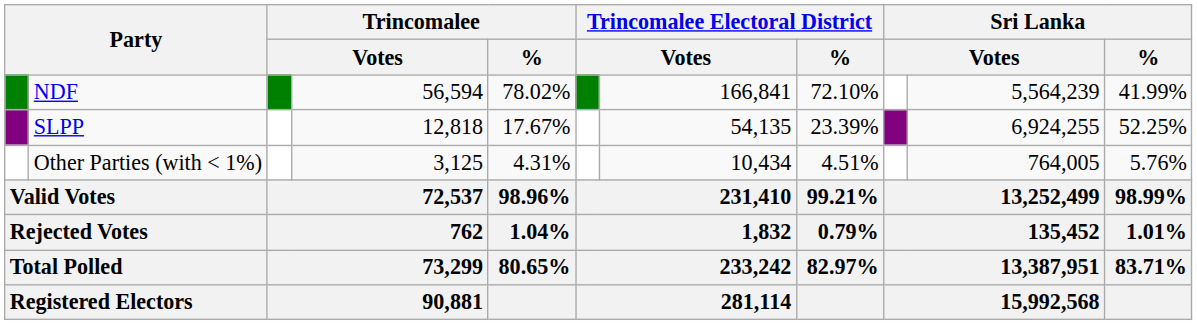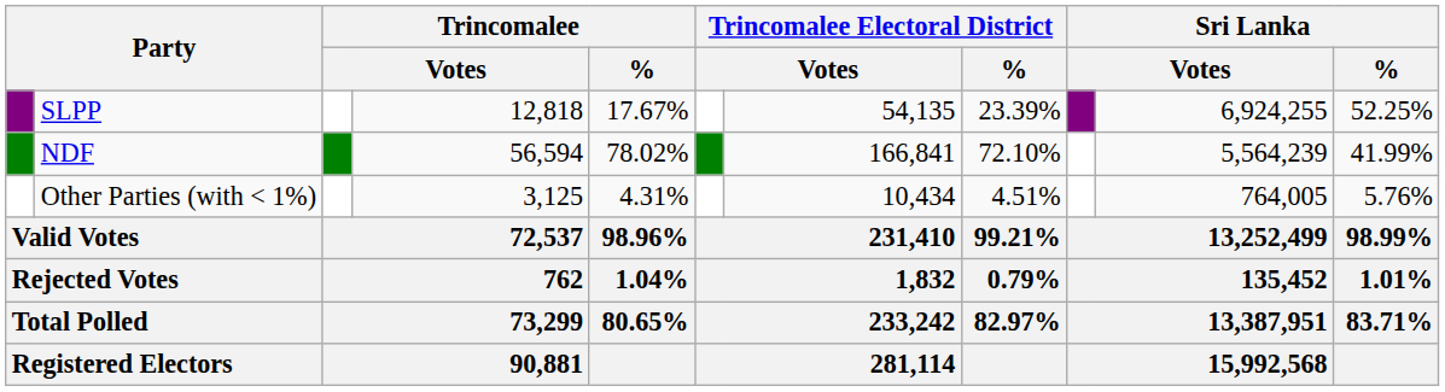 <table class="wikitable">
 <tr>
 <th colspan="2" width="144px"rowspan="2">Party</th>
 <th colspan="3" width="216px">Trincomalee</th>
 <th colspan="3" width="216px"><a href='#'>Trincomalee Electoral District</a></th>
 <th colspan="3" width="216px">Sri Lanka</th>
 </tr>
 <tr>
 <th colspan="2" width="144px">Votes</th>
 <th>%</th>
 <th colspan="2" width="144px">Votes</th>
 <th>%</th>
 <th colspan="2" width="144px">Votes</th>
 <th>%</th>
 </tr>
 <tr>
+<td style="background-color:purple;" width="10px"></td>
+<td style="text-align:left;"><a href='#'>SLPP</a></td>
+<td style="background-color:white;" width="10px"></td>
+<td style="text-align:right;">12,818</td>
+<td style="text-align:right;">17.67%</td>
+<td style="background-color:white;" width="10px"></td>
+<td style="text-align:right;">54,135</td>
+<td style="text-align:right;">23.39%</td>
+<td style="background-color:purple;" width="10px"></td>
+<td style="text-align:right;">6,924,255</td>
+<td style="text-align:right;">52.25%</td>
+</tr>
+<tr>
 <td style="background-color:green;" width="10px"></td>
 <td style="text-align:left;"><a href='#'>NDF</a></td>
 <td style="background-color:green;" width="10px"></td>
 <td style="text-align:right;">56,594</td>
 <td style="text-align:right;">78.02%</td>
 <td style="background-color:green;" width="10px"></td>
 <td style="text-align:right;">166,841</td>
 <td style="text-align:right;">72.10%</td>
 <td style="background-color:white;" width="10px"></td>
 <td style="text-align:right;">5,564,239</td>
 <td style="text-align:right;">41.99%</td>
-</tr>
-<tr>
-<td style="background-color:purple;" width="10px"></td>
-<td style="text-align:left;"><a href='#'>SLPP</a></td>
-<td style="background-color:white;" width="10px"></td>
-<td style="text-align:right;">12,818</td>
-<td style="text-align:right;">17.67%</td>
-<td style="background-color:white;" width="10px"></td>
-<td style="text-align:right;">54,135</td>
-<td style="text-align:right;">23.39%</td>
-<td style="background-color:purple;" width="10px"></td>
-<td style="text-align:right;">6,924,255</td>
-<td style="text-align:right;">52.25%</td>
 </tr>
 <tr>
 <td style="background-color:white;" width="10px"></td>
 <td style="text-align:left;">Other Parties (with < 1%)</td>
 <td style="background-color:white;" width="10px"></td>
 <td style="text-align:right;">3,125</td>
 <td style="text-align:right;">4.31%</td>
 <td style="background-color:white;" width="10px"></td>
 <td style="text-align:right;">10,434</td>
 <td style="text-align:right;">4.51%</td>
 <td style="background-color:white;" width="10px"></td>
 <td style="text-align:right;">764,005</td>
 <td style="text-align:right;">5.76%</td>
 </tr>
 <tr>
 <th colspan="2" width="144px"style="text-align:left;">Valid Votes</th>
 <th style="text-align:right;"colspan="2" width="144px">72,537</th>
 <th style="text-align:right;">98.96%</th>
 <th style="text-align:right;"colspan="2" width="144px">231,410</th>
 <th style="text-align:right;">99.21%</th>
 <th style="text-align:right;"colspan="2" width="144px">13,252,499</th>
 <th style="text-align:right;">98.99%</th>
 </tr>
 <tr>
 <th colspan="2" width="144px"style="text-align:left;">Rejected Votes</th>
 <th style="text-align:right;"colspan="2" width="144px">762</th>
 <th style="text-align:right;">1.04%</th>
 <th style="text-align:right;"colspan="2" width="144px">1,832</th>
 <th style="text-align:right;">0.79%</th>
 <th style="text-align:right;"colspan="2" width="144px">135,452</th>
 <th style="text-align:right;">1.01%</th>
 </tr>
 <tr>
 <th colspan="2" width="144px"style="text-align:left;">Total Polled</th>
 <th style="text-align:right;"colspan="2" width="144px">73,299</th>
 <th style="text-align:right;">80.65%</th>
 <th style="text-align:right;"colspan="2" width="144px">233,242</th>
 <th style="text-align:right;">82.97%</th>
 <th style="text-align:right;"colspan="2" width="144px">13,387,951</th>
 <th style="text-align:right;">83.71%</th>
 </tr>
 <tr>
 <th colspan="2" width="144px"style="text-align:left;">Registered Electors</th>
 <th style="text-align:right;"colspan="2" width="144px">90,881</th>
 <th></th>
 <th style="text-align:right;"colspan="2" width="144px">281,114</th>
 <th></th>
 <th style="text-align:right;"colspan="2" width="144px">15,992,568</th>
 <th></th>
 </tr>
 </table>
